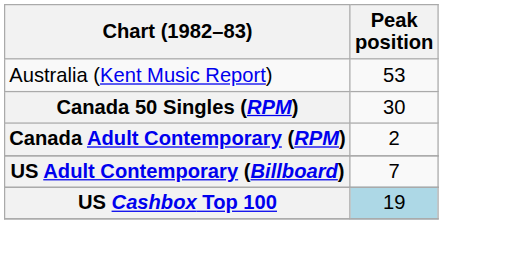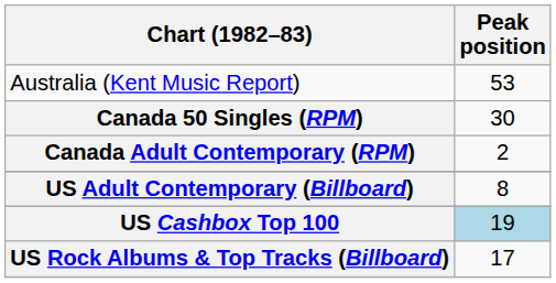 <table class="wikitable sortable plainrowheaders" style="text-align:center;">
 <tr>
 <th scope="col">Chart (1982–83)</th>
 <th scope="col">Peak<br>position</th>
 </tr>
 <tr>
 <td align="left">Australia (<a href='#'>Kent Music Report</a>)</td>
 <td style="text-align:center;">53</td>
 </tr>
 <tr>
 <th scope="row">Canada 50 Singles (<em><a href='#'>RPM</a></em>)</th>
 <td style="text-align:center;">30</td>
 </tr>
 <tr>
 <th scope="row">Canada <a href='#'>Adult Contemporary</a> (<em><a href='#'>RPM</a></em>)</th>
 <td style="text-align:center;">2</td>
 </tr>
 <tr>
 </tr>
 <tr>
 <th scope="row">US <a href='#'>Adult Contemporary</a> (<em><a href='#'>Billboard</a></em>)</th>
-<td style="text-align:center;">7</td>
+<td style="text-align:center;">8</td>
 </tr>
 <tr>
 </tr>
 <tr>
 <th scope="row">US <a href='#'><em>Cashbox</em> Top 100</a></th>
 <td align="center" style="background: lightblue;">19</td>
 </tr>
 <tr>
+<th scope="row">US <a href='#'>Rock Albums & Top Tracks</a> (<em><a href='#'>Billboard</a></em>)</th>
+<td style="text-align:center;">17</td>
+</tr>
+<tr>
 </tr>
 </table>
